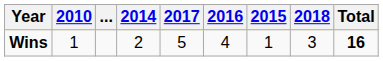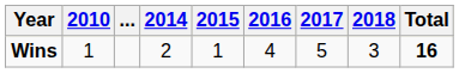 <table class=wikitable>
 <tr style=background:#ffc>
 <th>Year</th>
 <th><a href='#'>2010</a></th>
 <th>...</th>
 <th><a href='#'>2014</a></th>
+<th><a href='#'>2015</a></th>
+<th><a href='#'>2016</a></th>
 <th><a href='#'>2017</a></th>
-<th><a href='#'>2016</a></th>
-<th><a href='#'>2015</a></th>
 <th><a href='#'>2018</a></th>
 <th>Total</th>
 </tr>
 <tr align=center>
 <td width=40><strong>Wins</strong></td>
 <td>1</td>
 <td></td>
 <td>2</td>
+<td>1</td>
+<td>4</td>
 <td>5</td>
-<td>4</td>
-<td>1</td>
 <td>3</td>
 <td><strong>16</strong></td>
 </tr>
 </table>
